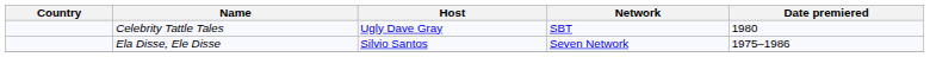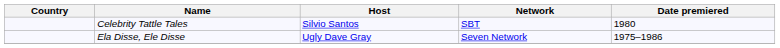 <table class="wikitable" style="text-align:left; line-height:14px; background:#F8F8FF; width:100%;">
 <tr>
 <th>Country</th>
 <th>Name</th>
 <th>Host</th>
 <th>Network</th>
 <th>Date premiered</th>
 </tr>
 <tr>
 <td></td>
 <td><em>Celebrity Tattle Tales</em></td>
-<td><a href='#'>Ugly Dave Gray</a></td>
+<td><a href='#'>Silvio Santos</a></td>
 <td><a href='#'>SBT</a></td>
 <td>1980</td>
 </tr>
 <tr>
 <td></td>
 <td><em>Ela Disse, Ele Disse</em></td>
-<td><a href='#'>Silvio Santos</a></td>
+<td><a href='#'>Ugly Dave Gray</a></td>
 <td><a href='#'>Seven Network</a></td>
 <td>1975–1986</td>
 </tr>
 <tr>
 </tr>
 </table>
